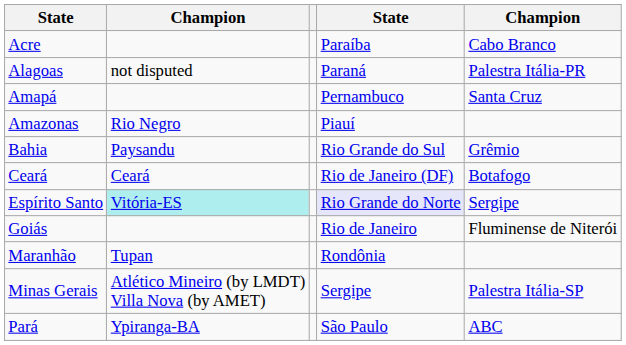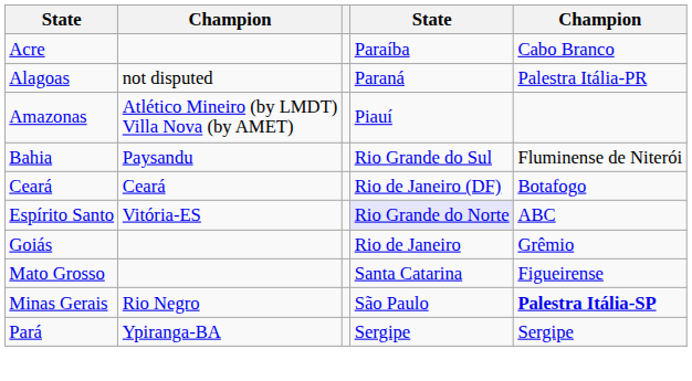 <table class="wikitable">
 <tr>
 <th>State</th>
 <th>Champion</th>
 <th></th>
 <th>State</th>
 <th>Champion</th>
 </tr>
 <tr>
 <td><a href='#'>Acre</a></td>
 <td></td>
 <td></td>
 <td><a href='#'>Paraíba</a></td>
 <td><a href='#'>Cabo Branco</a></td>
 </tr>
 <tr>
 <td><a href='#'>Alagoas</a></td>
 <td>not disputed</td>
 <td></td>
 <td><a href='#'>Paraná</a></td>
 <td><a href='#'>Palestra Itália-PR</a></td>
 </tr>
 <tr>
-<td><a href='#'>Amapá</a></td>
-<td></td>
-<td></td>
-<td><a href='#'>Pernambuco</a></td>
-<td><a href='#'>Santa Cruz</a></td>
-</tr>
-<tr>
 <td><a href='#'>Amazonas</a></td>
-<td><a href='#'>Rio Negro</a></td>
+<td><a href='#'>Atlético Mineiro</a> (by LMDT)<br><a href='#'>Villa Nova</a> (by AMET)</td>
 <td></td>
 <td><a href='#'>Piauí</a></td>
 <td></td>
 </tr>
 <tr>
 <td><a href='#'>Bahia</a></td>
 <td><a href='#'>Paysandu</a></td>
 <td></td>
 <td><a href='#'>Rio Grande do Sul</a></td>
-<td><a href='#'>Grêmio</a></td>
+<td>Fluminense de Niterói</td>
 </tr>
 <tr>
 <td><a href='#'>Ceará</a></td>
 <td><a href='#'>Ceará</a></td>
 <td></td>
 <td><a href='#'>Rio de Janeiro (DF)</a></td>
 <td><a href='#'>Botafogo</a></td>
 </tr>
 <tr>
 <td><a href='#'>Espírito Santo</a></td>
-<td style="background: paleturquoise;"><a href='#'>Vitória-ES</a></td>
+<td><a href='#'>Vitória-ES</a></td>
 <td></td>
 <td style="background: lavender;"><a href='#'>Rio Grande do Norte</a></td>
-<td><a href='#'>Sergipe</a></td>
+<td><a href='#'>ABC</a></td>
 </tr>
 <tr>
 <td><a href='#'>Goiás</a></td>
 <td></td>
 <td></td>
 <td><a href='#'>Rio de Janeiro</a></td>
-<td>Fluminense de Niterói</td>
+<td><a href='#'>Grêmio</a></td>
 </tr>
 <tr>
-<td><a href='#'>Maranhão</a></td>
-<td><a href='#'>Tupan</a></td>
+<td><a href='#'>Mato Grosso</a></td>
 <td></td>
-<td><a href='#'>Rondônia</a></td>
 <td></td>
+<td><a href='#'>Santa Catarina</a></td>
+<td><a href='#'>Figueirense</a></td>
 </tr>
 <tr>
 <td><a href='#'>Minas Gerais</a></td>
-<td><a href='#'>Atlético Mineiro</a> (by LMDT)<br><a href='#'>Villa Nova</a> (by AMET)</td>
+<td><a href='#'>Rio Negro</a></td>
 <td></td>
-<td><a href='#'>Sergipe</a></td>
-<td><a href='#'>Palestra Itália-SP</a></td>
+<td><a href='#'>São Paulo</a></td>
+<td><strong><a href='#'>Palestra Itália-SP</a></strong></td>
 </tr>
 <tr>
 <td><a href='#'>Pará</a></td>
 <td><a href='#'>Ypiranga-BA</a></td>
 <td></td>
-<td><a href='#'>São Paulo</a></td>
-<td><a href='#'>ABC</a></td>
+<td><a href='#'>Sergipe</a></td>
+<td><a href='#'>Sergipe</a></td>
 </tr>
 </table>
